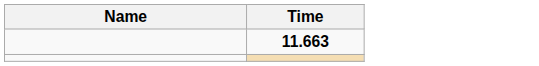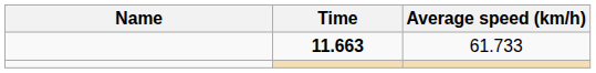 <table class="wikitable" style="text-align:center;">
 <tr>
 <th style="width:15em">Name</th>
 <th style="width:7em">Time</th>
+<th>Average speed (km/h)</th>
 </tr>
 <tr>
 <td align=left></td>
 <td><strong>11.663</strong></td>
+<td>61.733</td>
 </tr>
 <tr>
 <td align=left></td>
 <td bgcolor=wheat></td>
+<td bgcolor=wheat></td>
 </tr>
 </table>
